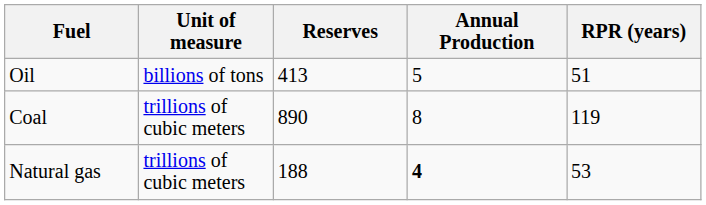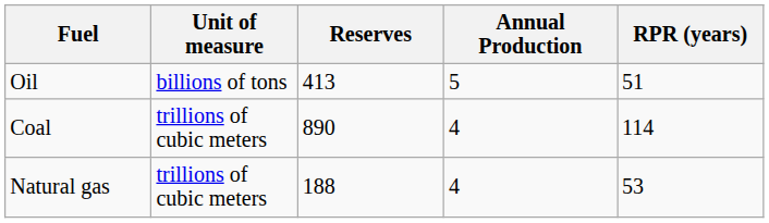 <table class="wikitable">
 <tr>
 <th width=100 pts>Fuel</th>
 <th width=100 pts>Unit of measure</th>
 <th width=100 pts>Reserves</th>
 <th width=120 pts>Annual Production</th>
 <th width=100 pts>RPR (years)</th>
 </tr>
 <tr>
 <td>Oil</td>
 <td><a href='#'>billions</a> of tons</td>
 <td>413</td>
 <td>5</td>
 <td>51</td>
 </tr>
 <tr>
 <td>Coal</td>
 <td><a href='#'>trillions</a> of cubic meters</td>
 <td>890</td>
-<td>8</td>
-<td>119</td>
+<td>4</td>
+<td>114</td>
 </tr>
 <tr>
 <td>Natural gas</td>
 <td><a href='#'>trillions</a> of cubic meters</td>
 <td>188</td>
-<td><strong>4</strong></td>
+<td>4</td>
 <td>53</td>
 </tr>
 </table>
